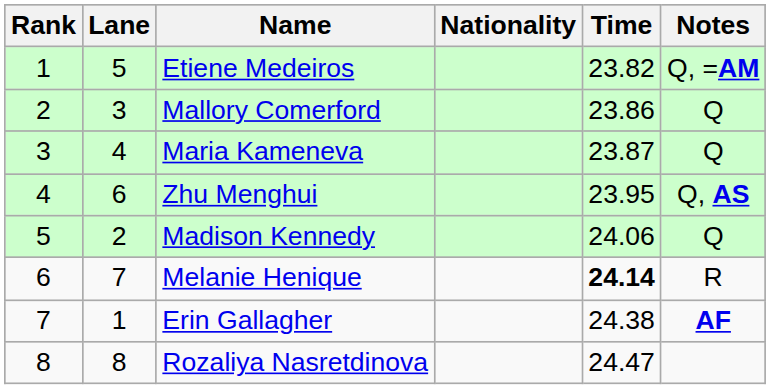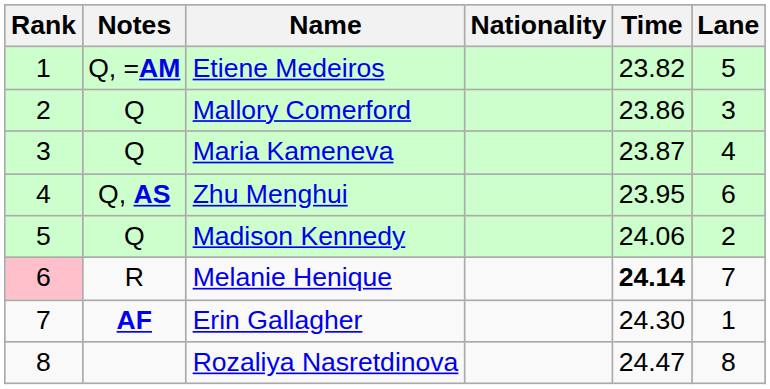 <table class="wikitable sortable" style="text-align:center">
 <tr>
 <th>Rank</th>
-<th>Lane</th>
+<th>Notes</th>
 <th>Name</th>
 <th>Nationality</th>
 <th>Time</th>
-<th>Notes</th>
+<th>Lane</th>
 </tr>
 <tr bgcolor=ccffcc>
 <td>1</td>
-<td>5</td>
+<td>Q, =<strong><a href='#'>AM</a></strong></td>
 <td align=left><a href='#'>Etiene Medeiros</a></td>
 <td align=left></td>
 <td>23.82</td>
-<td>Q, =<strong><a href='#'>AM</a></strong></td>
+<td>5</td>
 </tr>
 <tr bgcolor=ccffcc>
 <td>2</td>
-<td>3</td>
+<td>Q</td>
 <td align=left><a href='#'>Mallory Comerford</a></td>
 <td align=left></td>
 <td>23.86</td>
-<td>Q</td>
+<td>3</td>
 </tr>
 <tr bgcolor=ccffcc>
 <td>3</td>
-<td>4</td>
+<td>Q</td>
 <td align=left><a href='#'>Maria Kameneva</a></td>
 <td align=left></td>
 <td>23.87</td>
-<td>Q</td>
+<td>4</td>
 </tr>
 <tr bgcolor=ccffcc>
 <td>4</td>
-<td>6</td>
+<td>Q, <strong><a href='#'>AS</a></strong></td>
 <td align=left><a href='#'>Zhu Menghui</a></td>
 <td align=left></td>
 <td>23.95</td>
-<td>Q, <strong><a href='#'>AS</a></strong></td>
+<td>6</td>
 </tr>
 <tr bgcolor=ccffcc>
 <td>5</td>
-<td>2</td>
+<td>Q</td>
 <td align=left><a href='#'>Madison Kennedy</a></td>
 <td align=left></td>
 <td>24.06</td>
-<td>Q</td>
+<td>2</td>
 </tr>
 <tr>
-<td>6</td>
-<td>7</td>
+<td style="background: pink;">6</td>
+<td>R</td>
 <td align=left><a href='#'>Melanie Henique</a></td>
 <td align=left></td>
 <td><strong>24.14</strong></td>
-<td>R</td>
+<td>7</td>
 </tr>
 <tr>
 <td>7</td>
-<td>1</td>
+<td><strong><a href='#'>AF</a></strong></td>
 <td align=left><a href='#'>Erin Gallagher</a></td>
 <td align=left></td>
-<td>24.38</td>
-<td><strong><a href='#'>AF</a></strong></td>
+<td>24.30</td>
+<td>1</td>
 </tr>
 <tr>
 <td>8</td>
-<td>8</td>
+<td></td>
 <td align=left><a href='#'>Rozaliya Nasretdinova</a></td>
 <td align=left></td>
 <td>24.47</td>
-<td></td>
+<td>8</td>
 </tr>
 </table>
